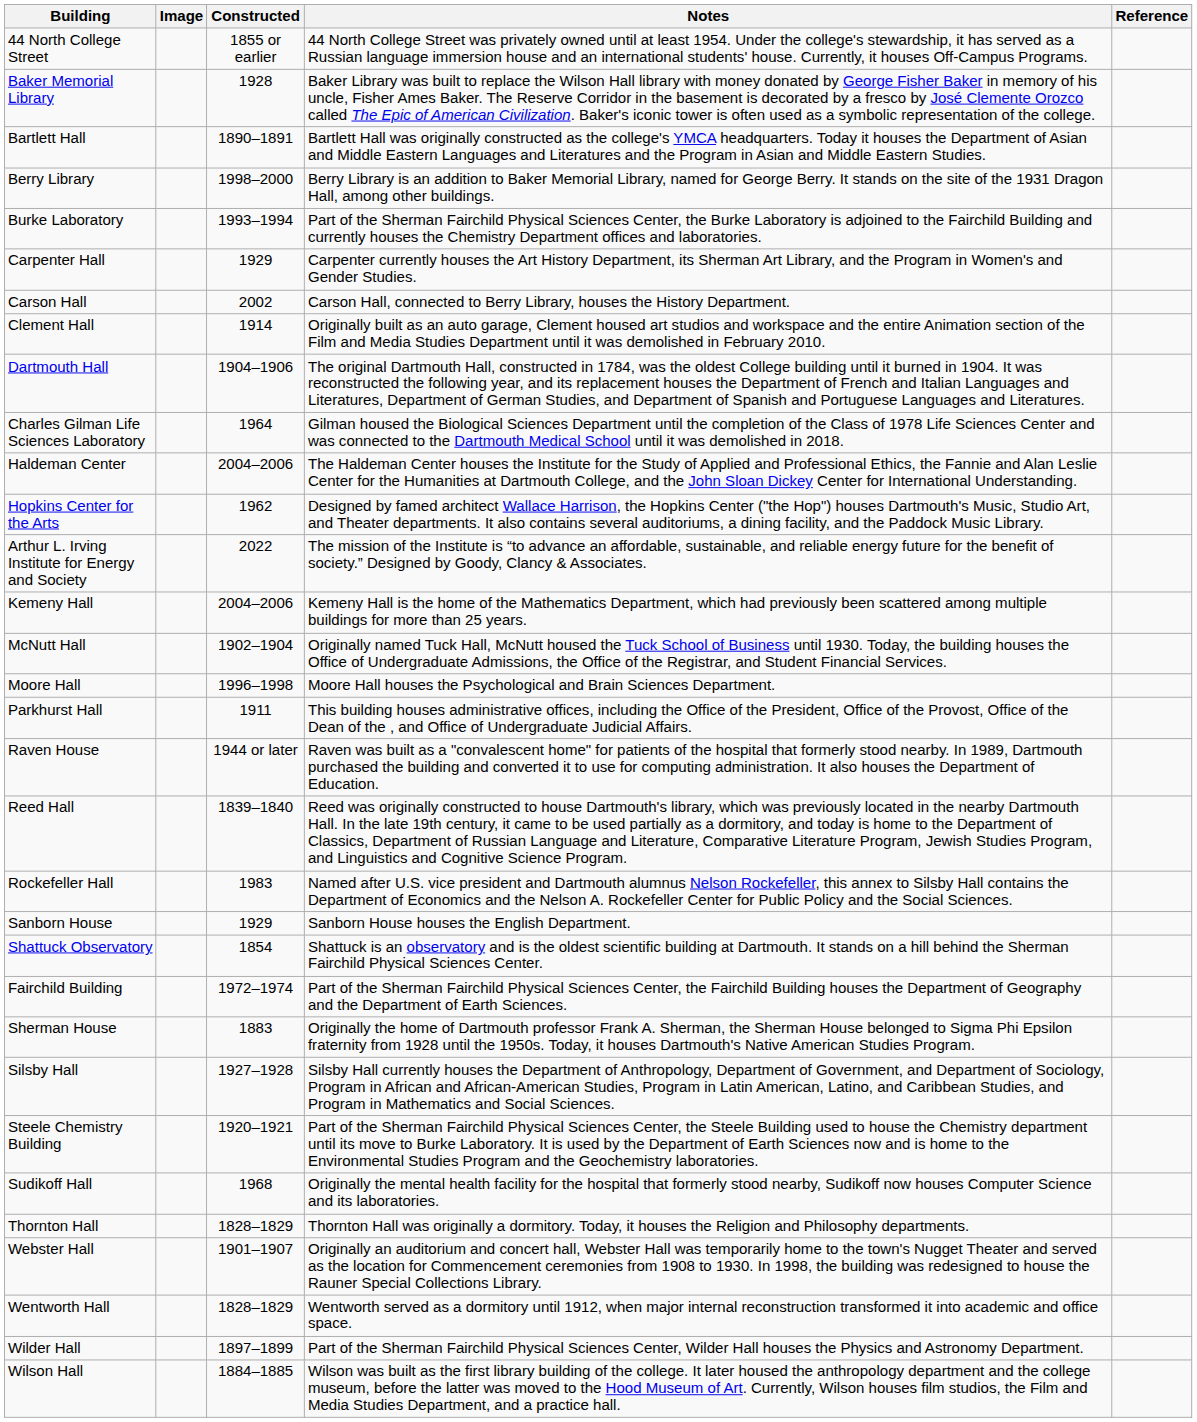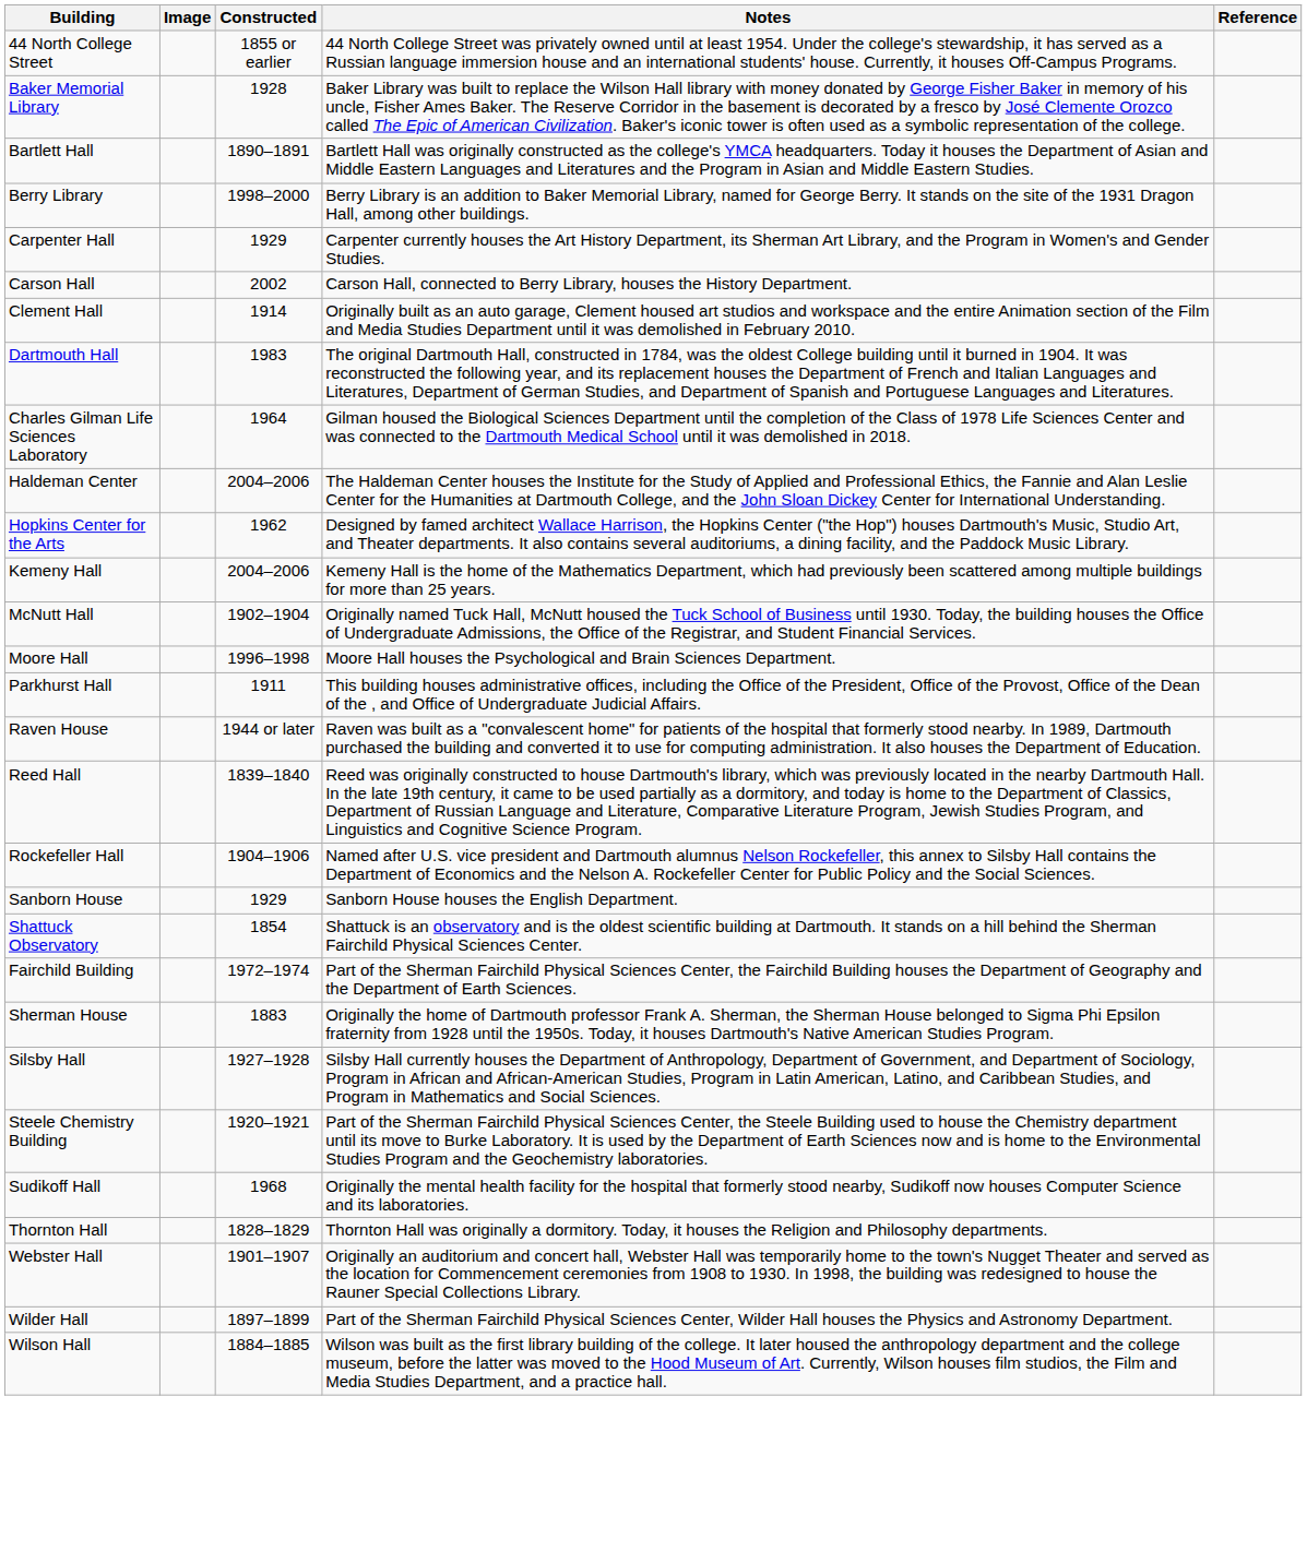 <table class="wikitable sortable" style="width:100%">
 <tr>
 <th width="*">Building</th>
 <th width="*" class="unsortable">Image</th>
 <th width="*">Constructed</th>
 <th width="*" class="unsortable">Notes</th>
 <th wdith="*" class="unsortable">Reference</th>
 </tr>
 <tr valign="top">
 <td>44 North College Street</td>
 <td align="center"></td>
 <td align="center">1855 or earlier</td>
 <td>44 North College Street was privately owned until at least 1954. Under the college's stewardship, it has served as a Russian language immersion house and an international students' house. Currently, it houses Off-Campus Programs.</td>
 <td align="center"></td>
 </tr>
 <tr valign="top">
 <td><a href='#'>Baker Memorial Library</a></td>
 <td align="center"></td>
 <td align="center">1928</td>
 <td>Baker Library was built to replace the Wilson Hall library with money donated by <a href='#'>George Fisher Baker</a> in memory of his uncle, Fisher Ames Baker. The Reserve Corridor in the basement is decorated by a fresco by <a href='#'>José Clemente Orozco</a> called <em><a href='#'>The Epic of American Civilization</a></em>. Baker's iconic  tower is often used as a symbolic representation of the college.</td>
 <td align="center"></td>
 </tr>
 <tr valign="top">
 <td>Bartlett Hall</td>
 <td align="center"></td>
 <td align="center">1890–1891</td>
 <td>Bartlett Hall was originally constructed as the college's <a href='#'>YMCA</a> headquarters. Today it houses the Department of Asian and Middle Eastern Languages and Literatures and the Program in Asian and Middle Eastern Studies.</td>
 <td align="center"></td>
 </tr>
 <tr valign="top">
 <td>Berry Library</td>
 <td align="center"></td>
 <td align="center">1998–2000</td>
 <td>Berry Library is an  addition to Baker Memorial Library, named for George Berry. It stands on the site of the 1931 Dragon Hall, among other buildings.</td>
 <td align="center"></td>
 </tr>
 <tr valign="top">
-<td>Burke Laboratory</td>
-<td align="center"></td>
-<td align="center">1993–1994</td>
-<td>Part of the Sherman Fairchild Physical Sciences Center, the Burke Laboratory is adjoined to the Fairchild Building and currently houses the Chemistry Department offices and laboratories.</td>
-<td align="center"></td>
-</tr>
-<tr valign="top">
 <td>Carpenter Hall</td>
 <td align="center"></td>
 <td align="center">1929</td>
 <td>Carpenter currently houses the Art History Department, its Sherman Art Library, and the Program in Women's and Gender Studies.</td>
 <td align="center"></td>
 </tr>
 <tr valign="top">
 <td>Carson Hall</td>
 <td align="center"></td>
 <td align="center">2002</td>
 <td>Carson Hall, connected to Berry Library, houses the History Department.</td>
 <td align="center"></td>
 </tr>
 <tr valign="top">
 <td>Clement Hall</td>
 <td align="center"></td>
 <td align="center">1914</td>
 <td>Originally built as an auto garage, Clement housed art studios and workspace and the entire Animation section of the Film and Media Studies Department until it was demolished in February 2010.</td>
 <td align="center"></td>
 </tr>
 <tr valign="top">
 <td><a href='#'>Dartmouth Hall</a></td>
 <td align="center"></td>
-<td align="center">1904–1906</td>
+<td align="center">1983</td>
 <td>The original Dartmouth Hall, constructed in 1784, was the oldest College building until it burned in 1904. It was reconstructed the following year, and its replacement houses the Department of French and Italian Languages and Literatures, Department of German Studies, and Department of Spanish and Portuguese Languages and Literatures.</td>
 <td align="center"></td>
 </tr>
 <tr valign="top">
 <td>Charles Gilman Life Sciences Laboratory</td>
 <td align="center"></td>
 <td align="center">1964</td>
 <td>Gilman housed the Biological Sciences Department until the completion of the Class of 1978 Life Sciences Center and was connected to the <a href='#'>Dartmouth Medical School</a> until it was demolished in 2018.</td>
 <td align="center"></td>
 </tr>
 <tr valign="top">
 <td>Haldeman Center</td>
 <td align="center"></td>
 <td align="center">2004–2006</td>
 <td>The Haldeman Center houses the Institute for the Study of Applied and Professional Ethics, the Fannie and Alan Leslie Center for the Humanities at Dartmouth College, and the <a href='#'>John Sloan Dickey</a> Center for International Understanding.</td>
 <td align="center"></td>
 </tr>
 <tr valign="top">
 <td><a href='#'>Hopkins Center for the Arts</a></td>
 <td align="center"></td>
 <td align="center">1962</td>
 <td>Designed by famed architect <a href='#'>Wallace Harrison</a>, the Hopkins Center ("the Hop") houses Dartmouth's Music, Studio Art, and Theater departments. It also contains several auditoriums, a dining facility, and the Paddock Music Library.</td>
-<td align="center"></td>
-</tr>
-<tr valign="top">
-<td>Arthur L. Irving Institute for Energy and Society</td>
-<td align="center"></td>
-<td align="center">2022</td>
-<td>The mission of the Institute is “to advance an affordable, sustainable, and reliable energy future for the benefit of society.” Designed by Goody, Clancy & Associates.</td>
 <td align="center"></td>
 </tr>
 <tr valign="top">
 <td>Kemeny Hall</td>
 <td align="center"></td>
 <td align="center">2004–2006</td>
 <td>Kemeny Hall is the home of the Mathematics Department, which had previously been scattered among multiple buildings for more than 25 years.</td>
 <td align="center"></td>
 </tr>
 <tr valign="top">
 <td>McNutt Hall</td>
 <td align="center"></td>
 <td align="center">1902–1904</td>
 <td>Originally named Tuck Hall, McNutt housed the <a href='#'>Tuck School of Business</a> until 1930. Today, the building houses the Office of Undergraduate Admissions, the Office of the Registrar, and Student Financial Services.</td>
 <td align="center"></td>
 </tr>
 <tr valign="top">
 <td>Moore Hall</td>
 <td align="center"></td>
 <td align="center">1996–1998</td>
 <td>Moore Hall houses the Psychological and Brain Sciences Department.</td>
 <td align="center"></td>
 </tr>
 <tr valign="top">
 <td>Parkhurst Hall</td>
 <td align="center"></td>
 <td align="center">1911</td>
 <td>This building houses administrative offices, including the Office of the President, Office of the Provost, Office of the Dean of the , and Office of Undergraduate Judicial Affairs.</td>
 <td align="center"></td>
 </tr>
 <tr valign="top">
 <td>Raven House</td>
 <td align="center"></td>
 <td align="center">1944 or later</td>
 <td>Raven was built as a "convalescent home" for patients of the hospital that formerly stood nearby. In 1989, Dartmouth purchased the building and converted it to use for computing administration. It also houses the Department of Education.</td>
 <td align="center"></td>
 </tr>
 <tr valign="top">
 <td>Reed Hall</td>
 <td align="center"></td>
 <td align="center">1839–1840</td>
 <td>Reed was originally constructed to house Dartmouth's library, which was previously located in the nearby Dartmouth Hall. In the late 19th century, it came to be used partially as a dormitory, and today is home to the Department of Classics, Department of Russian Language and Literature, Comparative Literature Program, Jewish Studies Program, and Linguistics and Cognitive Science Program.</td>
 <td align="center"></td>
 </tr>
 <tr valign="top">
 <td>Rockefeller Hall</td>
 <td align="center"></td>
-<td align="center">1983</td>
+<td align="center">1904–1906</td>
 <td>Named after U.S. vice president and Dartmouth alumnus <a href='#'>Nelson Rockefeller</a>, this annex to Silsby Hall contains the Department of Economics and the Nelson A. Rockefeller Center for Public Policy and the Social Sciences.</td>
 <td align="center"></td>
 </tr>
 <tr valign="top">
 <td>Sanborn House</td>
 <td align="center"></td>
 <td align="center">1929</td>
 <td>Sanborn House houses the English Department.</td>
 <td align="center"></td>
 </tr>
 <tr valign="top">
 <td><a href='#'>Shattuck Observatory</a></td>
 <td align="center"></td>
 <td align="center">1854</td>
 <td>Shattuck is an <a href='#'>observatory</a> and is the oldest scientific building at Dartmouth. It stands on a hill behind the Sherman Fairchild Physical Sciences Center.</td>
 <td align="center"></td>
 </tr>
 <tr valign="top">
 <td>Fairchild Building</td>
 <td align="center"></td>
 <td align="center">1972–1974</td>
 <td>Part of the Sherman Fairchild Physical Sciences Center, the Fairchild Building houses the Department of Geography and the Department of Earth Sciences.</td>
 <td align="center"></td>
 </tr>
 <tr valign="top">
 <td>Sherman House</td>
 <td align="center"></td>
 <td align="center">1883</td>
 <td>Originally the home of Dartmouth professor Frank A. Sherman, the Sherman House belonged to Sigma Phi Epsilon fraternity from 1928 until the 1950s. Today, it houses Dartmouth's Native American Studies Program.</td>
 <td align="center"></td>
 </tr>
 <tr valign="top">
 <td>Silsby Hall</td>
 <td align="center"></td>
 <td align="center">1927–1928</td>
 <td>Silsby Hall currently houses the Department of Anthropology, Department of Government, and Department of Sociology, Program in African and African-American Studies, Program in Latin American, Latino, and Caribbean Studies, and Program in Mathematics and Social Sciences.</td>
 <td align="center"></td>
 </tr>
 <tr valign="top">
 <td>Steele Chemistry Building</td>
 <td align="center"></td>
 <td align="center">1920–1921</td>
 <td>Part of the Sherman Fairchild Physical Sciences Center, the Steele Building used to house the Chemistry department until its move to Burke Laboratory. It is used by the Department of Earth Sciences now and is home to the Environmental Studies Program and the Geochemistry laboratories.</td>
 <td align="center"></td>
 </tr>
 <tr valign="top">
 <td>Sudikoff Hall</td>
 <td align="center"></td>
 <td align="center">1968</td>
 <td>Originally the mental health facility for the hospital that formerly stood nearby, Sudikoff now houses Computer Science and its laboratories.</td>
 <td align="center"></td>
 </tr>
 <tr valign="top">
 <td>Thornton Hall</td>
 <td align="center"></td>
 <td align="center">1828–1829</td>
 <td>Thornton Hall was originally a dormitory. Today, it houses the Religion and Philosophy departments.</td>
 <td align="center"></td>
 </tr>
 <tr valign="top">
 <td>Webster Hall</td>
 <td align="center"></td>
 <td align="center">1901–1907</td>
 <td>Originally an auditorium and concert hall, Webster Hall was temporarily home to the town's Nugget Theater and served as the location for Commencement ceremonies from 1908 to 1930. In 1998, the building was redesigned to house the Rauner Special Collections Library.</td>
 <td align="center"></td>
 </tr>
 <tr valign="top">
-<td>Wentworth Hall</td>
-<td align="center"></td>
-<td align="center">1828–1829</td>
-<td>Wentworth served as a dormitory until 1912, when major internal reconstruction transformed it into academic and office space.</td>
-<td align="center"></td>
-</tr>
-<tr valign="top">
 <td>Wilder Hall</td>
 <td align="center"></td>
 <td align="center">1897–1899</td>
 <td>Part of the Sherman Fairchild Physical Sciences Center, Wilder Hall houses the Physics and Astronomy Department.</td>
 <td align="center"></td>
 </tr>
 <tr valign="top">
 <td>Wilson Hall</td>
 <td align="center"></td>
 <td align="center">1884–1885</td>
 <td>Wilson was built as the first library building of the college. It later housed the anthropology department and the college museum, before the latter was moved to the <a href='#'>Hood Museum of Art</a>. Currently, Wilson houses film studios, the Film and Media Studies Department, and a practice hall.</td>
 <td align="center"></td>
 </tr>
 </table>
